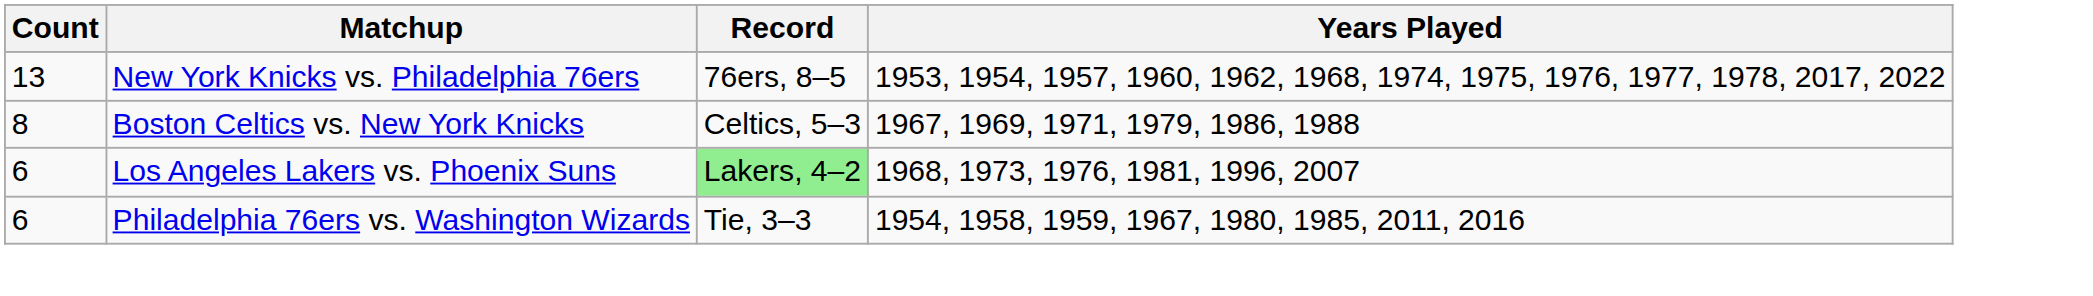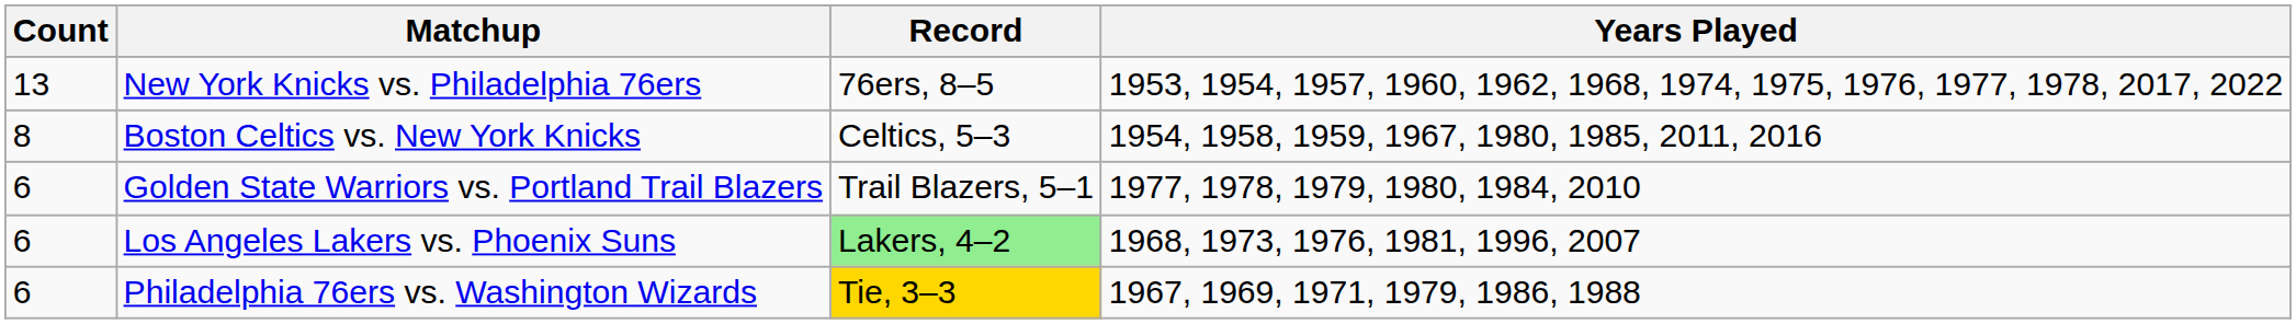 <table class="wikitable">
 <tr>
 <th>Count</th>
 <th>Matchup</th>
 <th>Record</th>
 <th>Years Played</th>
 </tr>
 <tr>
 <td>13</td>
 <td><a href='#'>New York Knicks</a> vs. <a href='#'>Philadelphia 76ers</a></td>
 <td>76ers, 8–5</td>
 <td>1953, 1954, 1957, 1960, 1962, 1968, 1974, 1975, 1976, 1977, 1978, 2017, 2022</td>
 </tr>
 <tr>
 <td>8</td>
 <td><a href='#'>Boston Celtics</a> vs. <a href='#'>New York Knicks</a></td>
 <td>Celtics, 5–3</td>
-<td>1967, 1969, 1971, 1979, 1986, 1988</td>
+<td>1954, 1958, 1959, 1967, 1980, 1985, 2011, 2016</td>
+</tr>
+<tr>
+<td>6</td>
+<td><a href='#'>Golden State Warriors</a> vs. <a href='#'>Portland Trail Blazers</a></td>
+<td>Trail Blazers, 5–1</td>
+<td>1977, 1978, 1979, 1980, 1984, 2010</td>
 </tr>
 <tr>
 <td>6</td>
 <td><a href='#'>Los Angeles Lakers</a> vs. <a href='#'>Phoenix Suns</a></td>
 <td style="background: lightgreen;">Lakers, 4–2</td>
 <td>1968, 1973, 1976, 1981, 1996, 2007</td>
 </tr>
 <tr>
 <td>6</td>
 <td><a href='#'>Philadelphia 76ers</a> vs. <a href='#'>Washington Wizards</a></td>
-<td>Tie, 3–3</td>
-<td>1954, 1958, 1959, 1967, 1980, 1985, 2011, 2016</td>
+<td style="background: gold;">Tie, 3–3</td>
+<td>1967, 1969, 1971, 1979, 1986, 1988</td>
 </tr>
 </table>
